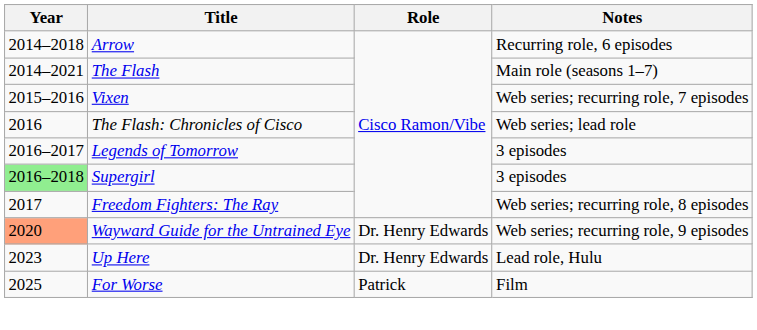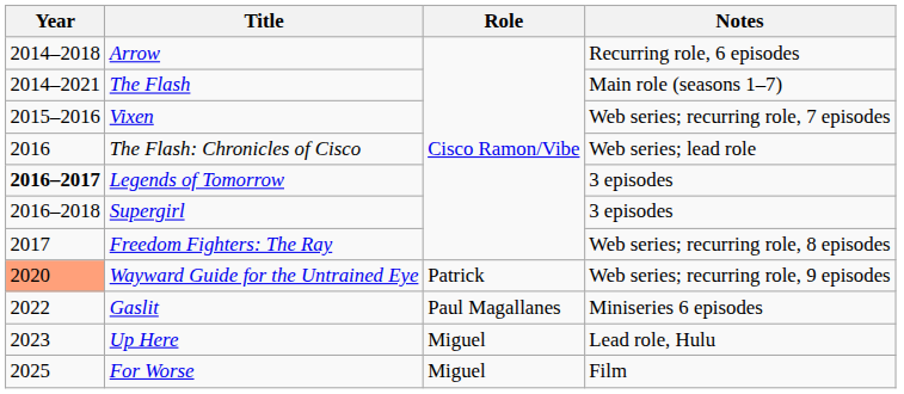 <table class="wikitable sortable">
 <tr>
 <th>Year</th>
 <th>Title</th>
 <th>Role</th>
 <th class="unsortable">Notes</th>
 </tr>
 <tr>
 <td>2014–2018</td>
 <td><em><a href='#'>Arrow</a></em></td>
 <td rowspan="7"><a href='#'>Cisco Ramon/Vibe</a></td>
 <td>Recurring role, 6 episodes</td>
 </tr>
 <tr>
 <td>2014–2021</td>
 <td><em><a href='#'>The Flash</a></em></td>
 <td>Main role (seasons 1–7)</td>
 </tr>
 <tr>
 <td>2015–2016</td>
 <td><em><a href='#'>Vixen</a></em></td>
 <td>Web series; recurring role, 7 episodes</td>
 </tr>
 <tr>
 <td>2016</td>
 <td><em>The Flash: Chronicles of Cisco</em></td>
 <td>Web series; lead role</td>
 </tr>
 <tr>
-<td>2016–2017</td>
+<td><strong>2016–2017</strong></td>
 <td><em><a href='#'>Legends of Tomorrow</a></em></td>
 <td>3 episodes</td>
 </tr>
 <tr>
-<td style="background: lightgreen;">2016–2018</td>
+<td>2016–2018</td>
 <td><em><a href='#'>Supergirl</a></em></td>
 <td>3 episodes</td>
 </tr>
 <tr>
 <td>2017</td>
 <td><em><a href='#'>Freedom Fighters: The Ray</a></em></td>
 <td>Web series; recurring role, 8 episodes</td>
 </tr>
 <tr>
 <td style="background: lightsalmon;">2020</td>
 <td><em><a href='#'>Wayward Guide for the Untrained Eye</a></em></td>
-<td>Dr. Henry Edwards</td>
+<td>Patrick</td>
 <td>Web series; recurring role, 9 episodes</td>
+</tr>
+<tr>
+<td>2022</td>
+<td><a href='#'><em>Gaslit</em></a></td>
+<td>Paul Magallanes</td>
+<td>Miniseries 6 episodes</td>
 </tr>
 <tr>
 <td>2023</td>
 <td><a href='#'><em>Up Here</em></a></td>
-<td>Dr. Henry Edwards</td>
+<td>Miguel</td>
 <td>Lead role, Hulu</td>
 </tr>
 <tr>
 <td>2025</td>
 <td><em><a href='#'>For Worse</a></em></td>
-<td>Patrick</td>
+<td>Miguel</td>
 <td>Film</td>
 </tr>
 </table>
